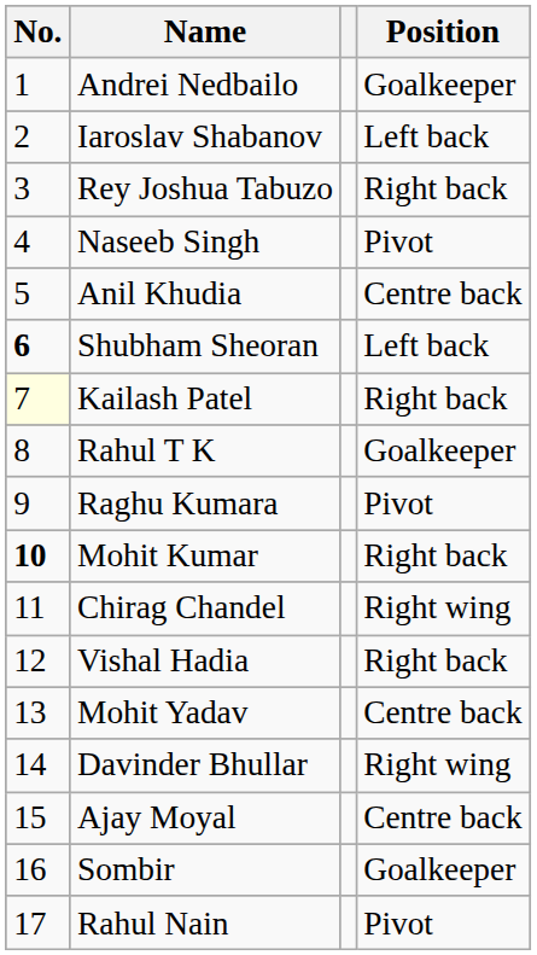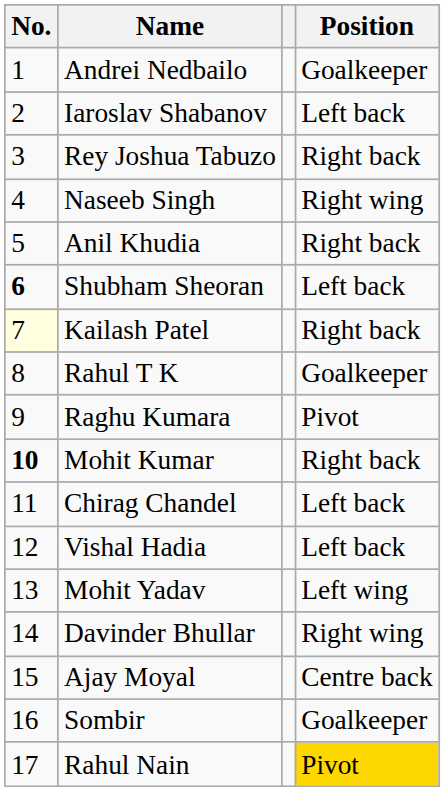 <table class="wikitable">
 <tr>
 <th>No.</th>
 <th>Name</th>
 <th></th>
 <th>Position</th>
 </tr>
 <tr>
 <td>1</td>
 <td>Andrei Nedbailo</td>
 <td></td>
 <td>Goalkeeper</td>
 </tr>
 <tr>
 <td>2</td>
 <td>Iaroslav Shabanov</td>
 <td></td>
 <td>Left back</td>
 </tr>
 <tr>
 <td>3</td>
 <td>Rey Joshua Tabuzo</td>
 <td></td>
 <td>Right back</td>
 </tr>
 <tr>
 <td>4</td>
 <td>Naseeb Singh</td>
 <td></td>
-<td>Pivot</td>
+<td>Right wing</td>
 </tr>
 <tr>
 <td>5</td>
 <td>Anil Khudia</td>
 <td></td>
-<td>Centre back</td>
+<td>Right back</td>
 </tr>
 <tr>
 <td><strong>6</strong></td>
 <td>Shubham Sheoran</td>
 <td></td>
 <td>Left back</td>
 </tr>
 <tr>
 <td style="background: lightyellow;">7</td>
 <td>Kailash Patel</td>
 <td></td>
 <td>Right back</td>
 </tr>
 <tr>
 <td>8</td>
 <td>Rahul T K</td>
 <td></td>
 <td>Goalkeeper</td>
 </tr>
 <tr>
 <td>9</td>
 <td>Raghu Kumara</td>
 <td></td>
 <td>Pivot</td>
 </tr>
 <tr>
 <td><strong>10</strong></td>
 <td>Mohit Kumar</td>
 <td></td>
 <td>Right back</td>
 </tr>
 <tr>
 <td>11</td>
 <td>Chirag Chandel</td>
 <td></td>
-<td>Right wing</td>
+<td>Left back</td>
 </tr>
 <tr>
 <td>12</td>
 <td>Vishal Hadia</td>
 <td></td>
-<td>Right back</td>
+<td>Left back</td>
 </tr>
 <tr>
 <td>13</td>
 <td>Mohit Yadav</td>
 <td></td>
-<td>Centre back</td>
+<td>Left wing</td>
 </tr>
 <tr>
 <td>14</td>
 <td>Davinder Bhullar</td>
 <td></td>
 <td>Right wing</td>
 </tr>
 <tr>
 <td>15</td>
 <td>Ajay Moyal</td>
 <td></td>
 <td>Centre back</td>
 </tr>
 <tr>
 <td>16</td>
 <td>Sombir</td>
 <td></td>
 <td>Goalkeeper</td>
 </tr>
 <tr>
 <td>17</td>
 <td>Rahul Nain</td>
 <td></td>
-<td>Pivot</td>
+<td style="background: gold;">Pivot</td>
 </tr>
 </table>
